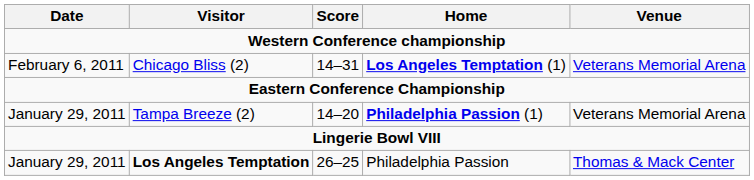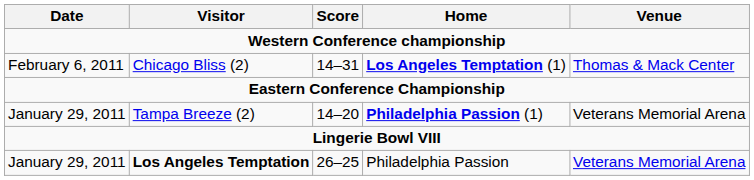 <table class="wikitable">
 <tr>
 <th>Date</th>
 <th>Visitor</th>
 <th>Score</th>
 <th>Home</th>
 <th>Venue</th>
 </tr>
 <tr>
 <td colspan=6; align=center><strong>Western Conference championship</strong></td>
 </tr>
 <tr>
 <td>February 6, 2011</td>
 <td><a href='#'>Chicago Bliss</a> (2)</td>
 <td align=center>14–31</td>
 <td><strong><a href='#'>Los Angeles Temptation</a></strong> (1)</td>
-<td><a href='#'>Veterans Memorial Arena</a></td>
+<td><a href='#'>Thomas & Mack Center</a></td>
 </tr>
 <tr>
 <td colspan=6; align=center><strong>Eastern Conference Championship</strong></td>
 </tr>
 <tr>
 <td>January 29, 2011</td>
 <td><a href='#'>Tampa Breeze</a> (2)</td>
 <td align=center>14–20</td>
 <td><strong><a href='#'>Philadelphia Passion</a></strong> (1)</td>
 <td>Veterans Memorial Arena</td>
 </tr>
 <tr>
 <td colspan=6; align=center><strong>Lingerie Bowl VIII</strong></td>
 </tr>
 <tr>
 <td>January 29, 2011</td>
 <td><strong>Los Angeles Temptation</strong></td>
 <td align=center>26–25</td>
 <td>Philadelphia Passion</td>
-<td><a href='#'>Thomas & Mack Center</a></td>
+<td><a href='#'>Veterans Memorial Arena</a></td>
 </tr>
 </table>
